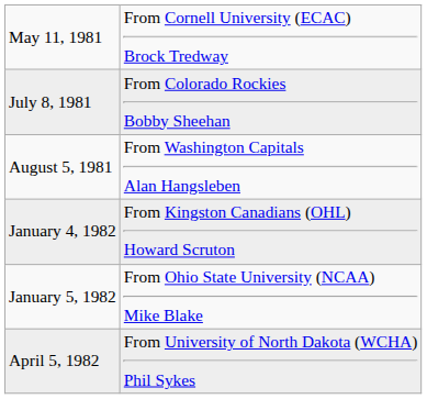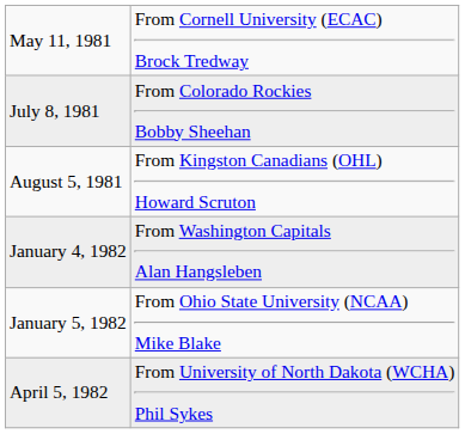 <table class="wikitable">
 <tr>
 <td>May 11, 1981</td>
 <td valign="top">From <a href='#'>Cornell University</a> (<a href='#'>ECAC</a>)<hr><a href='#'>Brock Tredway</a></td>
 </tr>
 <tr style="background:#eee;">
 <td>July 8, 1981</td>
 <td valign="top">From <a href='#'>Colorado Rockies</a><hr><a href='#'>Bobby Sheehan</a></td>
 </tr>
 <tr>
 <td>August 5, 1981</td>
-<td valign="top">From <a href='#'>Washington Capitals</a><hr><a href='#'>Alan Hangsleben</a></td>
+<td valign="top">From <a href='#'>Kingston Canadians</a> (<a href='#'>OHL</a>)<hr><a href='#'>Howard Scruton</a></td>
 </tr>
 <tr style="background:#eee;">
 <td>January 4, 1982</td>
-<td valign="top">From <a href='#'>Kingston Canadians</a> (<a href='#'>OHL</a>)<hr><a href='#'>Howard Scruton</a></td>
+<td valign="top">From <a href='#'>Washington Capitals</a><hr><a href='#'>Alan Hangsleben</a></td>
 </tr>
 <tr>
 <td>January 5, 1982</td>
 <td valign="top">From <a href='#'>Ohio State University</a> (<a href='#'>NCAA</a>)<hr><a href='#'>Mike Blake</a></td>
 </tr>
 <tr style="background:#eee;">
 <td>April 5, 1982</td>
 <td valign="top">From <a href='#'>University of North Dakota</a> (<a href='#'>WCHA</a>)<hr><a href='#'>Phil Sykes</a></td>
 </tr>
 </table>
